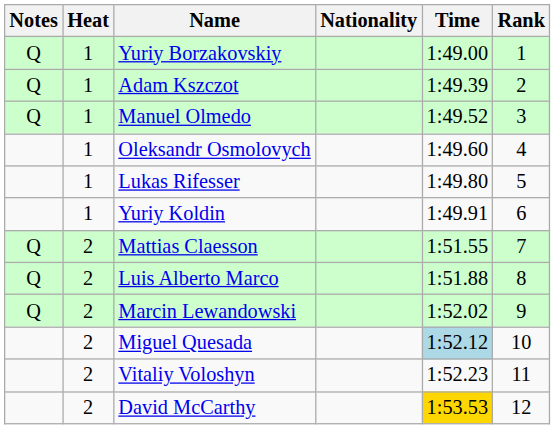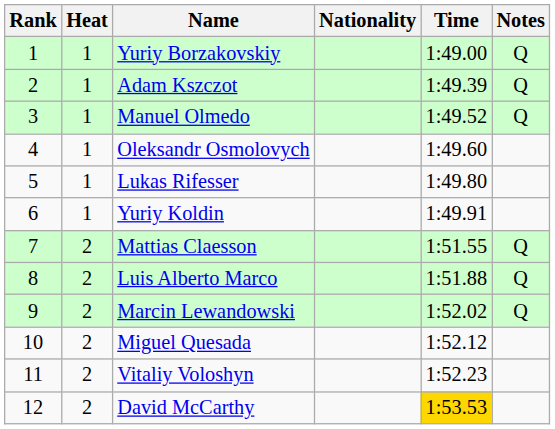 <table class="wikitable sortable" style="text-align:center">
 <tr>
-<th>Notes</th>
+<th>Rank</th>
 <th>Heat</th>
 <th>Name</th>
 <th>Nationality</th>
 <th>Time</th>
-<th>Rank</th>
+<th>Notes</th>
 </tr>
 <tr bgcolor=ccffcc>
-<td>Q</td>
+<td>1</td>
 <td>1</td>
 <td align="left"><a href='#'>Yuriy Borzakovskiy</a></td>
 <td align=left></td>
 <td>1:49.00</td>
-<td>1</td>
+<td>Q</td>
 </tr>
 <tr bgcolor=ccffcc>
-<td>Q</td>
+<td>2</td>
 <td>1</td>
 <td align="left"><a href='#'>Adam Kszczot</a></td>
 <td align=left></td>
 <td>1:49.39</td>
-<td>2</td>
+<td>Q</td>
 </tr>
 <tr bgcolor=ccffcc>
-<td>Q</td>
+<td>3</td>
 <td>1</td>
 <td align="left"><a href='#'>Manuel Olmedo</a></td>
 <td align=left></td>
 <td>1:49.52</td>
-<td>3</td>
+<td>Q</td>
 </tr>
 <tr>
-<td></td>
+<td>4</td>
 <td>1</td>
 <td align="left"><a href='#'>Oleksandr Osmolovych</a></td>
 <td align=left></td>
 <td>1:49.60</td>
-<td>4</td>
+<td></td>
 </tr>
 <tr>
-<td></td>
+<td>5</td>
 <td>1</td>
 <td align="left"><a href='#'>Lukas Rifesser</a></td>
 <td align=left></td>
 <td>1:49.80</td>
-<td>5</td>
+<td></td>
 </tr>
 <tr>
-<td></td>
+<td>6</td>
 <td>1</td>
 <td align="left"><a href='#'>Yuriy Koldin</a></td>
 <td align=left></td>
 <td>1:49.91</td>
-<td>6</td>
+<td></td>
 </tr>
 <tr bgcolor=ccffcc>
-<td>Q</td>
+<td>7</td>
 <td>2</td>
 <td align="left"><a href='#'>Mattias Claesson</a></td>
 <td align=left></td>
 <td>1:51.55</td>
-<td>7</td>
+<td>Q</td>
 </tr>
 <tr bgcolor=ccffcc>
-<td>Q</td>
+<td>8</td>
 <td>2</td>
 <td align="left"><a href='#'>Luis Alberto Marco</a></td>
 <td align=left></td>
 <td>1:51.88</td>
-<td>8</td>
+<td>Q</td>
 </tr>
 <tr bgcolor=ccffcc>
-<td>Q</td>
+<td>9</td>
 <td>2</td>
 <td align="left"><a href='#'>Marcin Lewandowski</a></td>
 <td align=left></td>
 <td>1:52.02</td>
-<td>9</td>
+<td>Q</td>
 </tr>
 <tr>
-<td></td>
+<td>10</td>
 <td>2</td>
 <td align="left"><a href='#'>Miguel Quesada</a></td>
 <td align=left></td>
-<td style="background: lightblue;">1:52.12</td>
-<td>10</td>
+<td>1:52.12</td>
+<td></td>
 </tr>
 <tr>
-<td></td>
+<td>11</td>
 <td>2</td>
 <td align="left"><a href='#'>Vitaliy Voloshyn</a></td>
 <td align=left></td>
 <td>1:52.23</td>
-<td>11</td>
+<td></td>
 </tr>
 <tr>
-<td></td>
+<td>12</td>
 <td>2</td>
 <td align="left"><a href='#'>David McCarthy</a></td>
 <td align=left></td>
 <td style="background: gold;">1:53.53</td>
-<td>12</td>
+<td></td>
 </tr>
 </table>
